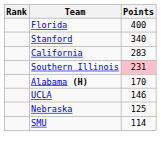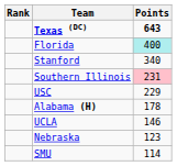 <table class="wikitable sortable" style="text-align:center">
 <tr>
 <th>Rank</th>
 <th>Team</th>
 <th>Points</th>
 </tr>
 <tr>
 <td></td>
+<td align=left><strong><a href='#'>Texas</a></strong> <strong><sup>(DC)</sup></strong></td>
+<td><strong>643</strong></td>
+</tr>
+<tr>
+<td></td>
 <td align=left><a href='#'>Florida</a></td>
-<td>400</td>
+<td style="background: paleturquoise;">400</td>
 </tr>
 <tr>
 <td></td>
 <td align=left><a href='#'>Stanford</a></td>
 <td>340</td>
 </tr>
 <tr>
 <td></td>
-<td align=left><a href='#'>California</a></td>
-<td>283</td>
-</tr>
-<tr>
-<td></td>
 <td align=left><a href='#'>Southern Illinois</a></td>
 <td style="background: pink;">231</td>
 </tr>
 <tr>
 <td></td>
+<td align=left><a href='#'>USC</a></td>
+<td>229</td>
+</tr>
+<tr>
+<td></td>
 <td align=left><a href='#'>Alabama</a> <strong>(H)</strong></td>
-<td>170</td>
+<td>178</td>
 </tr>
 <tr>
 <td></td>
 <td align=left><a href='#'>UCLA</a></td>
 <td>146</td>
 </tr>
 <tr>
 <td></td>
 <td align=left><a href='#'>Nebraska</a></td>
-<td>125</td>
+<td>123</td>
 </tr>
 <tr>
 <td></td>
 <td align=left><a href='#'>SMU</a></td>
 <td>114</td>
 </tr>
 </table>
